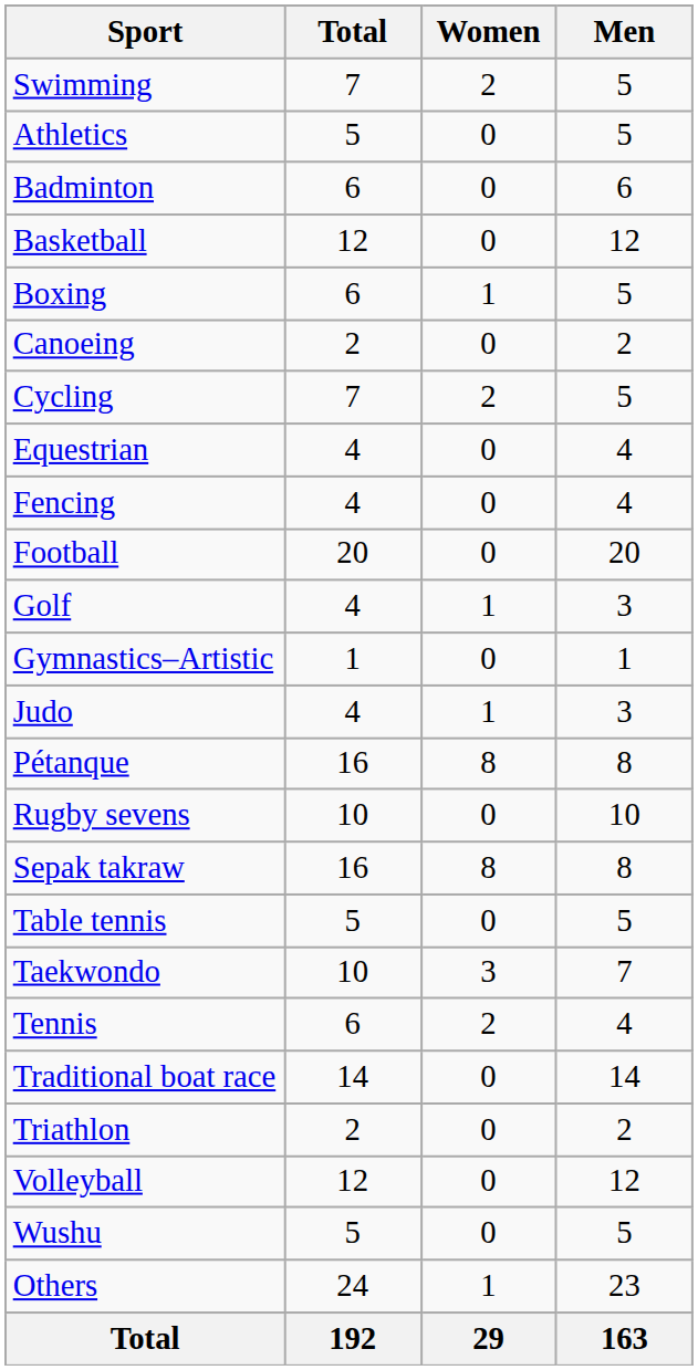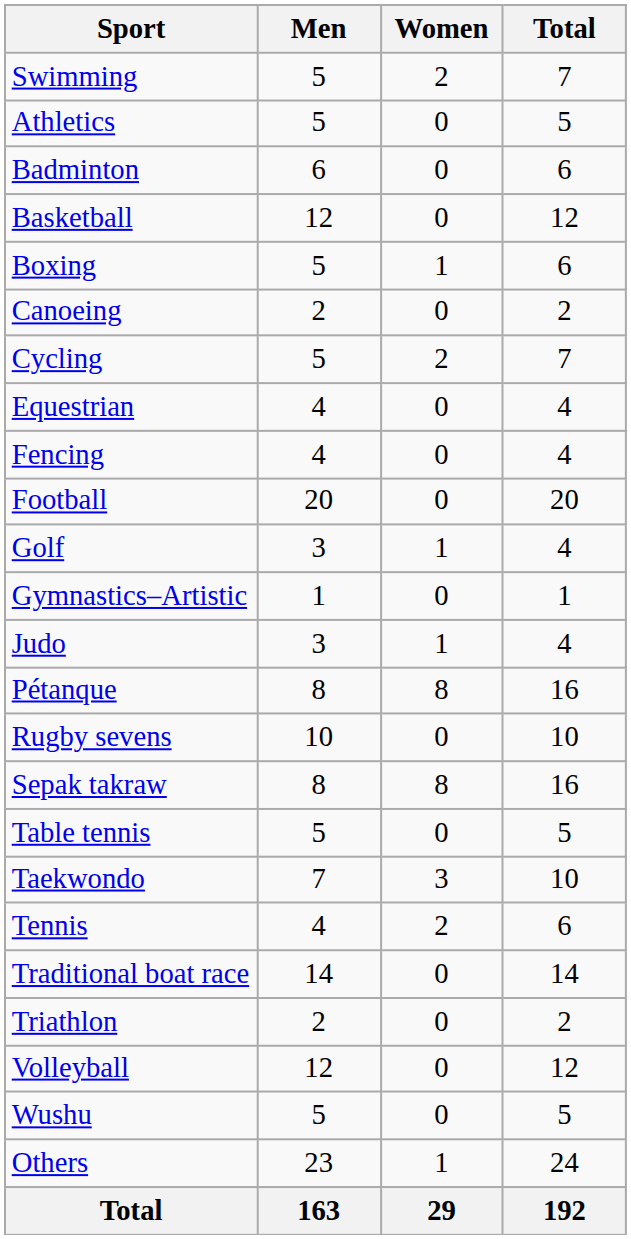 <table class="wikitable sortable" style="font-size:90%; text-align:center;">
 <tr>
 <th width=120>Sport</th>
+<th width=55>Men</th>
+<th width=55>Women</th>
 <th width=55>Total</th>
-<th width=55>Women</th>
-<th width=55>Men</th>
 </tr>
 <tr>
 <td align=left><a href='#'>Swimming</a></td>
+<td>5</td>
+<td>2</td>
 <td>7</td>
-<td>2</td>
-<td>5</td>
 </tr>
 <tr>
 <td align=left><a href='#'>Athletics</a></td>
 <td>5</td>
 <td>0</td>
 <td>5</td>
 </tr>
 <tr>
 <td align=left><a href='#'>Badminton</a></td>
 <td>6</td>
 <td>0</td>
 <td>6</td>
 </tr>
 <tr>
 <td align=left><a href='#'>Basketball</a></td>
 <td>12</td>
 <td>0</td>
 <td>12</td>
 </tr>
 <tr>
 <td align=left><a href='#'>Boxing</a></td>
+<td>5</td>
+<td>1</td>
 <td>6</td>
-<td>1</td>
-<td>5</td>
 </tr>
 <tr>
 <td align=left><a href='#'>Canoeing</a></td>
 <td>2</td>
 <td>0</td>
 <td>2</td>
 </tr>
 <tr>
 <td align=left><a href='#'>Cycling</a></td>
+<td>5</td>
+<td>2</td>
 <td>7</td>
-<td>2</td>
-<td>5</td>
 </tr>
 <tr>
 <td align=left><a href='#'>Equestrian</a></td>
 <td>4</td>
 <td>0</td>
 <td>4</td>
 </tr>
 <tr>
 <td align=left><a href='#'>Fencing</a></td>
 <td>4</td>
 <td>0</td>
 <td>4</td>
 </tr>
 <tr>
 <td align=left><a href='#'>Football</a></td>
 <td>20</td>
 <td>0</td>
 <td>20</td>
 </tr>
 <tr>
 <td align=left><a href='#'>Golf</a></td>
+<td>3</td>
+<td>1</td>
 <td>4</td>
-<td>1</td>
-<td>3</td>
 </tr>
 <tr>
 <td align=left><a href='#'>Gymnastics–Artistic</a></td>
 <td>1</td>
 <td>0</td>
 <td>1</td>
 </tr>
 <tr>
 <td align=left><a href='#'>Judo</a></td>
+<td>3</td>
+<td>1</td>
 <td>4</td>
-<td>1</td>
-<td>3</td>
 </tr>
 <tr>
 <td align=left><a href='#'>Pétanque</a></td>
-<td>16</td>
 <td>8</td>
 <td>8</td>
+<td>16</td>
 </tr>
 <tr>
 <td align=left><a href='#'>Rugby sevens</a></td>
 <td>10</td>
 <td>0</td>
 <td>10</td>
 </tr>
 <tr>
 <td align=left><a href='#'>Sepak takraw</a></td>
-<td>16</td>
 <td>8</td>
 <td>8</td>
+<td>16</td>
 </tr>
 <tr>
 <td align=left><a href='#'>Table tennis</a></td>
 <td>5</td>
 <td>0</td>
 <td>5</td>
 </tr>
 <tr>
 <td align=left><a href='#'>Taekwondo</a></td>
+<td>7</td>
+<td>3</td>
 <td>10</td>
-<td>3</td>
-<td>7</td>
 </tr>
 <tr>
 <td align=left><a href='#'>Tennis</a></td>
+<td>4</td>
+<td>2</td>
 <td>6</td>
-<td>2</td>
-<td>4</td>
 </tr>
 <tr>
 <td align=left><a href='#'>Traditional boat race</a></td>
 <td>14</td>
 <td>0</td>
 <td>14</td>
 </tr>
 <tr>
 <td align=left><a href='#'>Triathlon</a></td>
 <td>2</td>
 <td>0</td>
 <td>2</td>
 </tr>
 <tr>
 <td align=left><a href='#'>Volleyball</a></td>
 <td>12</td>
 <td>0</td>
 <td>12</td>
 </tr>
 <tr>
 <td align=left><a href='#'>Wushu</a></td>
 <td>5</td>
 <td>0</td>
 <td>5</td>
 </tr>
 <tr>
 <td align=left><a href='#'>Others</a></td>
+<td>23</td>
+<td>1</td>
 <td>24</td>
-<td>1</td>
-<td>23</td>
 </tr>
 <tr class="sortbottom">
 <th>Total</th>
+<th>163</th>
+<th>29</th>
 <th>192</th>
-<th>29</th>
-<th>163</th>
 </tr>
 </table>
